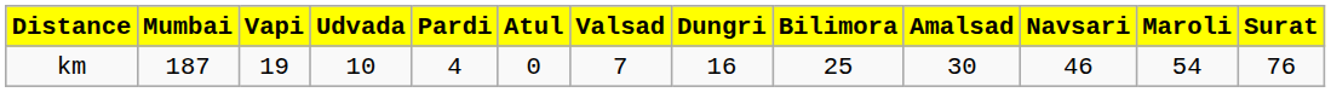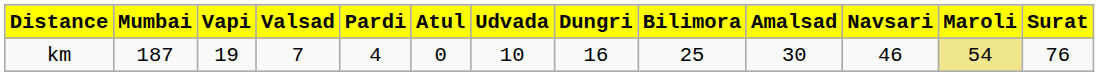 <table class="wikitable plainrowheaders unsortable" style="text-align:center">
 <tr>
 <th scope="col" rowspan="1" style="background:yellow;">Distance</th>
 <th scope="col" rowspan="1" style="background:yellow;">Mumbai</th>
 <th scope="col" rowspan="1" style="background:yellow;">Vapi</th>
-<th scope="col" rowspan="1" style="background:yellow;">Udvada</th>
+<th scope="col" rowspan="1" style="background:yellow;">Valsad</th>
 <th scope="col" rowspan="1" style="background:yellow;">Pardi</th>
 <th scope="col" rowspan="1" style="background:yellow;">Atul</th>
-<th scope="col" rowspan="1" style="background:yellow;">Valsad</th>
+<th scope="col" rowspan="1" style="background:yellow;">Udvada</th>
 <th scope="col" rowspan="1" style="background:yellow;">Dungri</th>
 <th scope="col" rowspan="1" style="background:yellow;">Bilimora</th>
 <th scope="col" rowspan="1" style="background:yellow;">Amalsad</th>
 <th scope="col" rowspan="1" style="background:yellow;">Navsari</th>
 <th scope="col" rowspan="1" style="background:yellow;">Maroli</th>
 <th scope="col" rowspan="1" style="background:yellow;">Surat</th>
 </tr>
 <tr>
 <td>km</td>
 <td>187</td>
 <td>19</td>
-<td>10</td>
+<td>7</td>
 <td>4</td>
 <td>0</td>
-<td>7</td>
+<td>10</td>
 <td>16</td>
 <td>25</td>
 <td>30</td>
 <td>46</td>
-<td>54</td>
+<td style="background: khaki;">54</td>
 <td>76</td>
 </tr>
 </table>
